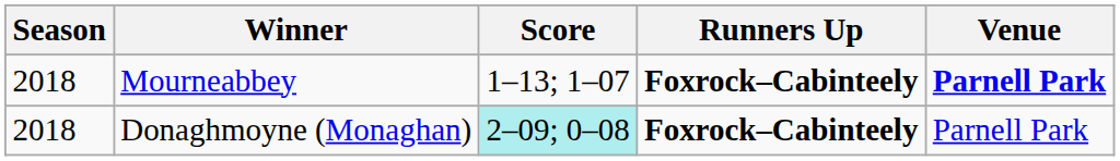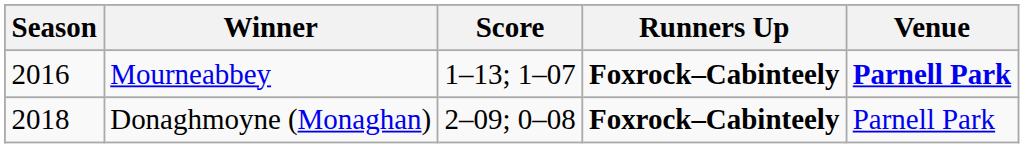 <table class="wikitable collapsible">
 <tr>
 <th>Season</th>
 <th>Winner</th>
 <th>Score</th>
 <th>Runners Up</th>
 <th>Venue</th>
 </tr>
 <tr>
-<td>2018</td>
+<td>2016</td>
 <td><a href='#'>Mourneabbey</a></td>
 <td>1–13; 1–07</td>
 <td><strong>Foxrock–Cabinteely</strong></td>
 <td><strong><a href='#'>Parnell Park</a></strong></td>
 </tr>
 <tr>
 <td>2018</td>
 <td>Donaghmoyne (<a href='#'>Monaghan</a>)</td>
-<td style="background: paleturquoise;">2–09; 0–08</td>
+<td>2–09; 0–08</td>
 <td><strong>Foxrock–Cabinteely</strong></td>
 <td><a href='#'>Parnell Park</a></td>
 </tr>
 </table>
